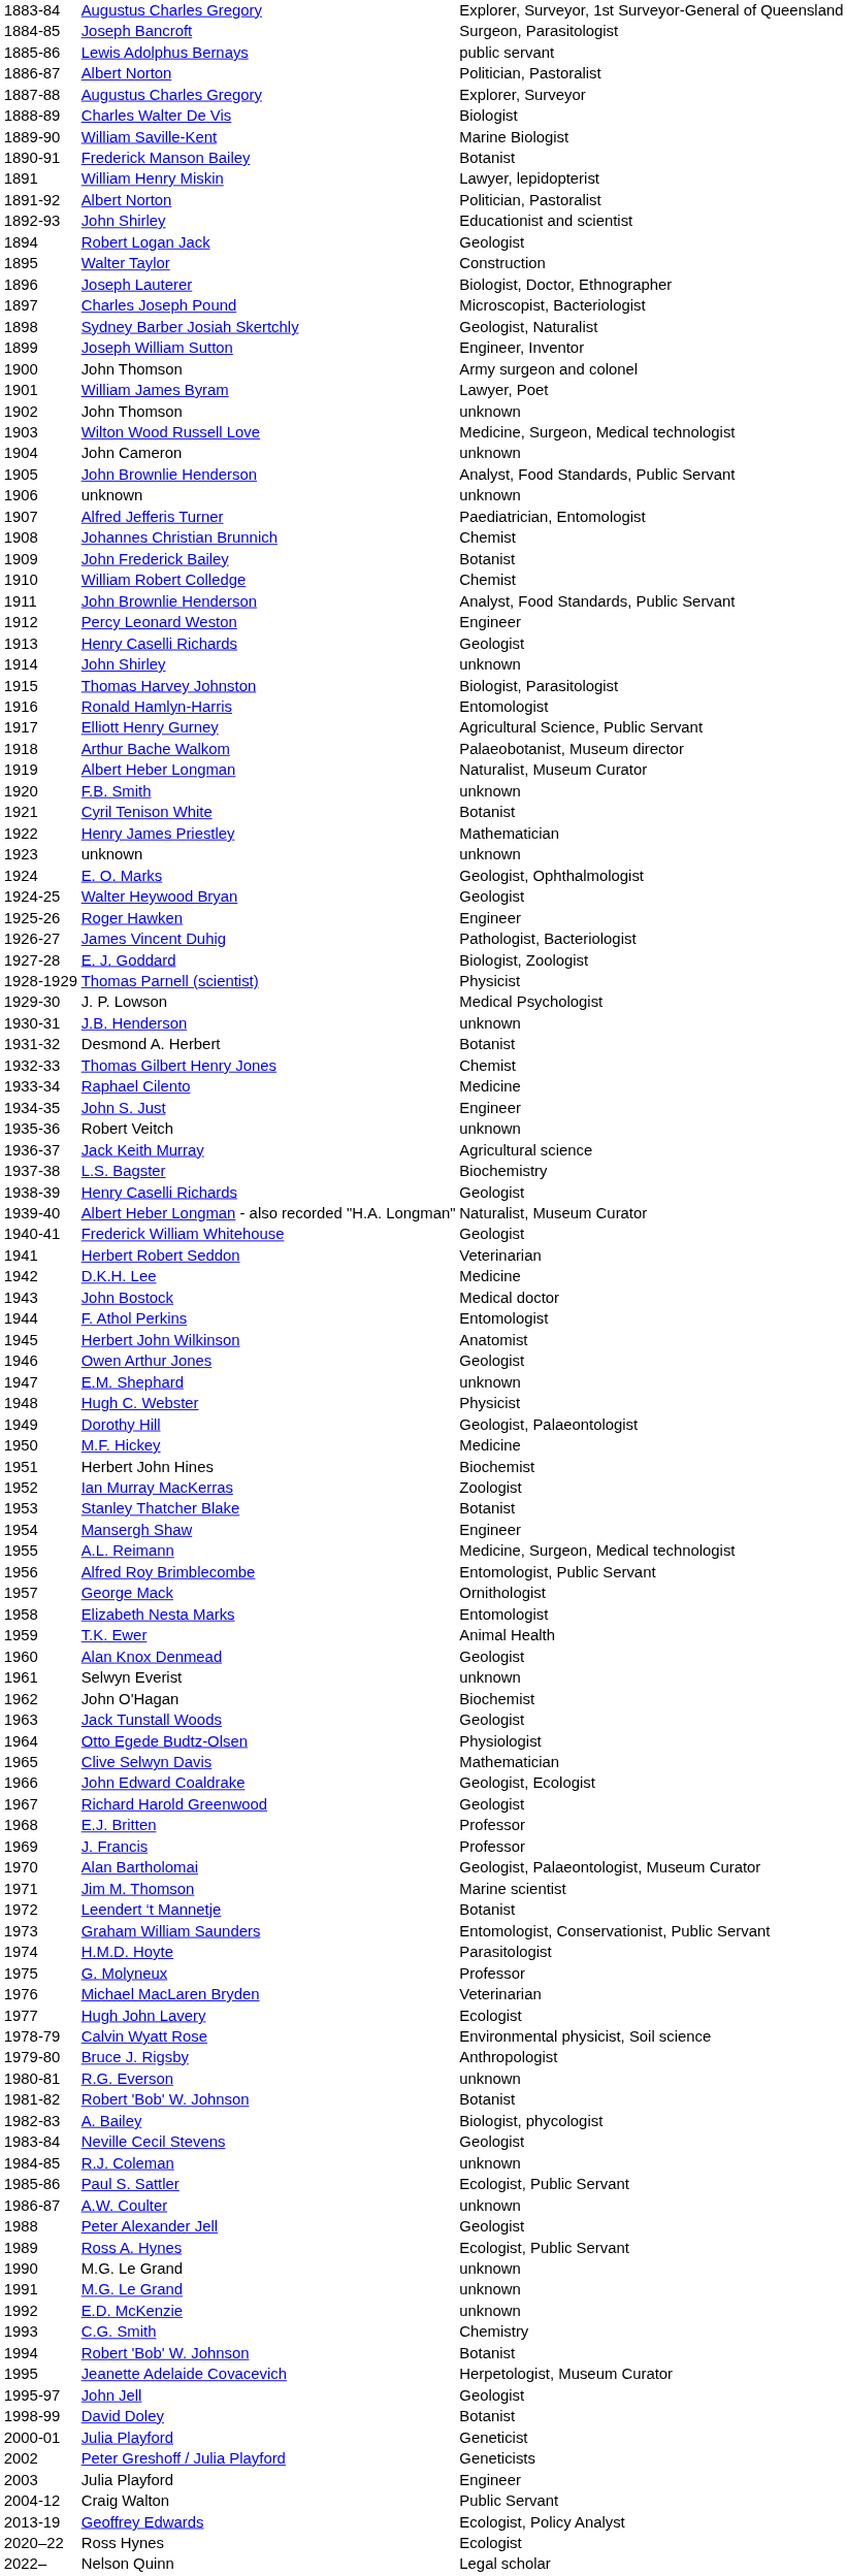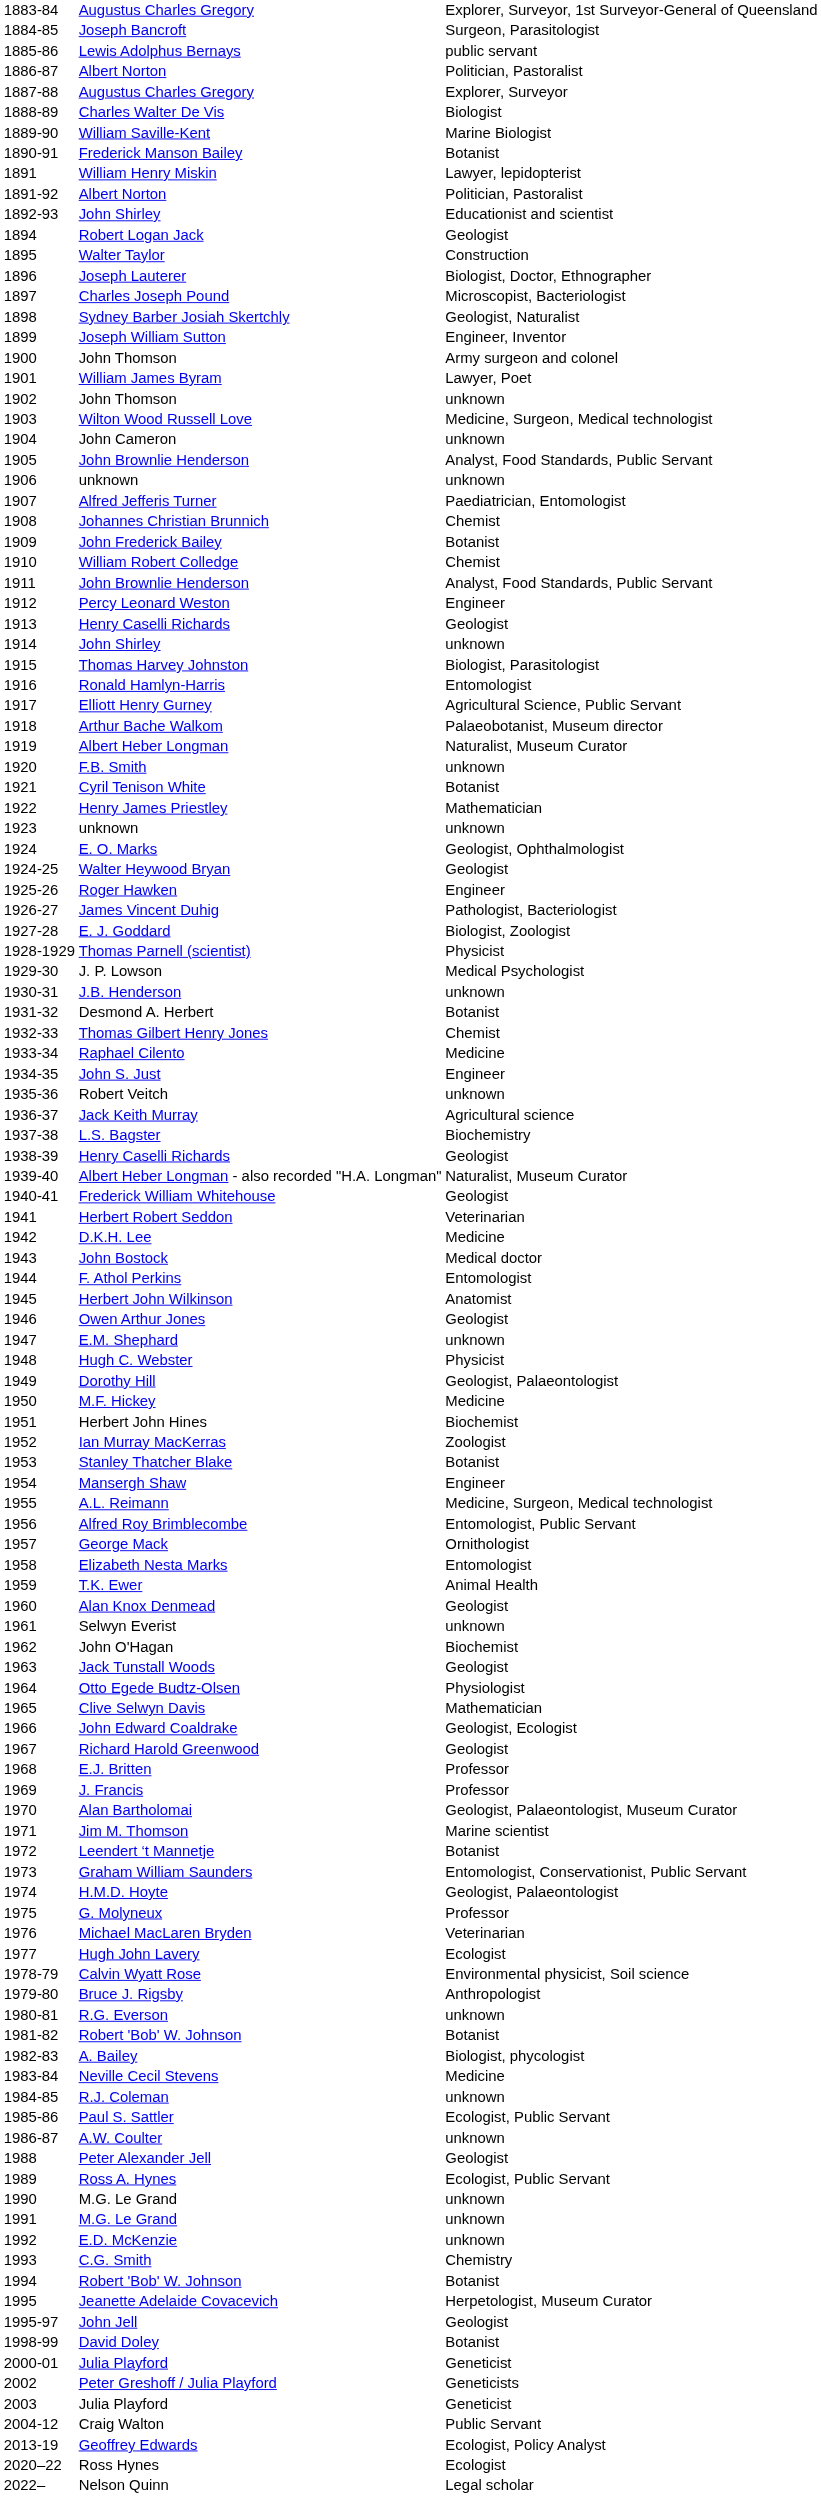 <table>
 <tr>
 <td>1883-84</td>
 <td><a href='#'>Augustus Charles Gregory</a></td>
 <td>Explorer, Surveyor, 1st Surveyor-General of Queensland</td>
 <td></td>
 </tr>
 <tr>
 <td>1884-85</td>
 <td><a href='#'>Joseph Bancroft</a></td>
 <td>Surgeon, Parasitologist</td>
 <td></td>
 </tr>
 <tr>
 <td>1885-86</td>
 <td><a href='#'>Lewis Adolphus Bernays</a></td>
 <td>public servant</td>
 <td></td>
 </tr>
 <tr>
 <td>1886-87</td>
 <td><a href='#'>Albert Norton</a></td>
 <td>Politician, Pastoralist</td>
 <td></td>
 </tr>
 <tr>
 <td>1887-88</td>
 <td><a href='#'>Augustus Charles Gregory</a></td>
 <td>Explorer, Surveyor</td>
 <td></td>
 </tr>
 <tr>
 <td>1888-89</td>
 <td><a href='#'>Charles Walter De Vis</a></td>
 <td>Biologist</td>
 <td></td>
 </tr>
 <tr>
 <td>1889-90</td>
 <td><a href='#'>William Saville-Kent</a></td>
 <td>Marine Biologist</td>
 <td></td>
 </tr>
 <tr>
 <td>1890-91</td>
 <td><a href='#'>Frederick Manson Bailey</a></td>
 <td>Botanist</td>
 <td></td>
 </tr>
 <tr>
 <td>1891</td>
 <td><a href='#'>William Henry Miskin</a></td>
 <td>Lawyer, lepidopterist</td>
 <td></td>
 </tr>
 <tr>
 <td>1891-92</td>
 <td><a href='#'>Albert Norton</a></td>
 <td>Politician, Pastoralist</td>
 <td></td>
 </tr>
 <tr>
 <td>1892-93</td>
 <td><a href='#'>John Shirley</a></td>
 <td>Educationist and scientist</td>
 <td></td>
 </tr>
 <tr>
 <td>1894</td>
 <td><a href='#'>Robert Logan Jack</a></td>
 <td>Geologist</td>
 <td></td>
 </tr>
 <tr>
 <td>1895</td>
 <td><a href='#'>Walter Taylor</a></td>
 <td>Construction</td>
 <td></td>
 </tr>
 <tr>
 <td>1896</td>
 <td><a href='#'>Joseph Lauterer</a></td>
 <td>Biologist, Doctor, Ethnographer</td>
 <td></td>
 </tr>
 <tr>
 <td>1897</td>
 <td><a href='#'>Charles Joseph Pound</a></td>
 <td>Microscopist, Bacteriologist</td>
 </tr>
 <tr>
 <td>1898</td>
 <td><a href='#'>Sydney Barber Josiah Skertchly</a></td>
 <td>Geologist, Naturalist</td>
 </tr>
 <tr>
 <td>1899</td>
 <td><a href='#'>Joseph William Sutton</a></td>
 <td>Engineer, Inventor</td>
 <td></td>
 </tr>
 <tr>
 <td>1900</td>
 <td>John Thomson</td>
 <td>Army surgeon and colonel</td>
 <td></td>
 </tr>
 <tr>
 <td>1901</td>
 <td><a href='#'>William James Byram</a></td>
 <td>Lawyer, Poet</td>
 <td></td>
 </tr>
 <tr>
 <td>1902</td>
 <td>John Thomson</td>
 <td>unknown</td>
 <td></td>
 </tr>
 <tr>
 <td>1903</td>
 <td><a href='#'>Wilton Wood Russell Love</a></td>
 <td>Medicine, Surgeon, Medical technologist</td>
 <td></td>
 </tr>
 <tr>
 <td>1904</td>
 <td>John Cameron</td>
 <td>unknown</td>
 <td></td>
 </tr>
 <tr>
 <td>1905</td>
 <td><a href='#'>John Brownlie Henderson</a></td>
 <td>Analyst, Food Standards, Public Servant</td>
 <td></td>
 </tr>
 <tr>
 <td>1906</td>
 <td>unknown</td>
 <td>unknown</td>
 <td></td>
 </tr>
 <tr>
 <td>1907</td>
 <td><a href='#'>Alfred Jefferis Turner</a></td>
 <td>Paediatrician, Entomologist</td>
 <td></td>
 </tr>
 <tr>
 <td>1908</td>
 <td><a href='#'>Johannes Christian Brunnich</a></td>
 <td>Chemist</td>
 <td></td>
 </tr>
 <tr>
 <td>1909</td>
 <td><a href='#'>John Frederick Bailey</a></td>
 <td>Botanist</td>
 <td></td>
 </tr>
 <tr>
 <td>1910</td>
 <td><a href='#'>William Robert Colledge</a></td>
 <td>Chemist</td>
 <td></td>
 </tr>
 <tr>
 <td>1911</td>
 <td><a href='#'>John Brownlie Henderson</a></td>
 <td>Analyst, Food Standards, Public Servant</td>
 <td></td>
 </tr>
 <tr>
 <td>1912</td>
 <td><a href='#'>Percy Leonard Weston</a></td>
 <td>Engineer</td>
 <td></td>
 </tr>
 <tr>
 <td>1913</td>
 <td><a href='#'>Henry Caselli Richards</a></td>
 <td>Geologist</td>
 <td></td>
 </tr>
 <tr>
 <td>1914</td>
 <td><a href='#'>John Shirley</a></td>
 <td>unknown</td>
 <td></td>
 </tr>
 <tr>
 <td>1915</td>
 <td><a href='#'>Thomas Harvey Johnston</a></td>
 <td>Biologist, Parasitologist</td>
 <td></td>
 </tr>
 <tr>
 <td>1916</td>
 <td><a href='#'>Ronald Hamlyn-Harris</a></td>
 <td>Entomologist</td>
 <td></td>
 </tr>
 <tr>
 <td>1917</td>
 <td><a href='#'>Elliott Henry Gurney</a></td>
 <td>Agricultural Science, Public Servant</td>
 <td></td>
 </tr>
 <tr>
 <td>1918</td>
 <td><a href='#'>Arthur Bache Walkom</a></td>
 <td>Palaeobotanist, Museum director</td>
 <td></td>
 </tr>
 <tr>
 <td>1919</td>
 <td><a href='#'>Albert Heber Longman</a></td>
 <td>Naturalist, Museum Curator</td>
 </tr>
 <tr>
 <td>1920</td>
 <td><a href='#'>F.B. Smith</a></td>
 <td>unknown</td>
 <td></td>
 </tr>
 <tr>
 <td>1921</td>
 <td><a href='#'>Cyril Tenison White</a></td>
 <td>Botanist</td>
 </tr>
 <tr>
 <td>1922</td>
 <td><a href='#'>Henry James Priestley</a></td>
 <td>Mathematician</td>
 <td></td>
 </tr>
 <tr>
 <td>1923</td>
 <td>unknown</td>
 <td>unknown</td>
 <td></td>
 </tr>
 <tr>
 <td>1924</td>
 <td><a href='#'>E. O. Marks</a></td>
 <td>Geologist, Ophthalmologist</td>
 </tr>
 <tr>
 <td>1924-25</td>
 <td><a href='#'>Walter Heywood Bryan</a></td>
 <td>Geologist</td>
 <td></td>
 </tr>
 <tr>
 <td>1925-26</td>
 <td><a href='#'>Roger Hawken</a></td>
 <td>Engineer</td>
 <td></td>
 </tr>
 <tr>
 <td>1926-27</td>
 <td><a href='#'>James Vincent Duhig</a></td>
 <td>Pathologist, Bacteriologist</td>
 </tr>
 <tr>
 <td>1927-28</td>
 <td><a href='#'>E. J. Goddard</a></td>
 <td>Biologist, Zoologist</td>
 </tr>
 <tr>
 <td>1928-1929</td>
 <td><a href='#'>Thomas Parnell (scientist)</a></td>
 <td>Physicist</td>
 </tr>
 <tr>
 <td>1929-30</td>
 <td>J. P. Lowson</td>
 <td>Medical Psychologist</td>
 </tr>
 <tr>
 <td>1930-31</td>
 <td><a href='#'>J.B. Henderson</a></td>
 <td>unknown</td>
 </tr>
 <tr>
 <td>1931-32</td>
 <td>Desmond A. Herbert</td>
 <td>Botanist</td>
 </tr>
 <tr>
 <td>1932-33</td>
 <td><a href='#'>Thomas Gilbert Henry Jones</a></td>
 <td>Chemist</td>
 </tr>
 <tr>
 <td>1933-34</td>
 <td><a href='#'>Raphael Cilento</a></td>
 <td>Medicine</td>
 </tr>
 <tr>
 <td>1934-35</td>
 <td><a href='#'>John S. Just</a></td>
 <td>Engineer</td>
 </tr>
 <tr>
 <td>1935-36</td>
 <td>Robert Veitch</td>
 <td>unknown</td>
 </tr>
 <tr>
 <td>1936-37</td>
 <td><a href='#'>Jack Keith Murray</a></td>
 <td>Agricultural science</td>
 </tr>
 <tr>
 <td>1937-38</td>
 <td><a href='#'>L.S. Bagster</a></td>
 <td>Biochemistry</td>
 </tr>
 <tr>
 <td>1938-39</td>
 <td><a href='#'>Henry Caselli Richards</a></td>
 <td>Geologist</td>
 </tr>
 <tr>
 <td>1939-40</td>
 <td><a href='#'>Albert Heber Longman</a> - also recorded "H.A. Longman"</td>
 <td>Naturalist, Museum Curator</td>
 </tr>
 <tr>
 <td>1940-41</td>
 <td><a href='#'>Frederick William Whitehouse</a></td>
 <td>Geologist</td>
 </tr>
 <tr>
 <td>1941</td>
 <td><a href='#'>Herbert Robert Seddon</a></td>
 <td>Veterinarian</td>
 </tr>
 <tr>
 <td>1942</td>
 <td><a href='#'>D.K.H. Lee</a></td>
 <td>Medicine</td>
 </tr>
 <tr>
 <td>1943</td>
 <td><a href='#'>John Bostock</a></td>
 <td>Medical doctor</td>
 </tr>
 <tr>
 <td>1944</td>
 <td><a href='#'>F. Athol Perkins</a></td>
 <td>Entomologist</td>
 </tr>
 <tr>
 <td>1945</td>
 <td><a href='#'>Herbert John Wilkinson</a></td>
 <td>Anatomist</td>
 </tr>
 <tr>
 <td>1946</td>
 <td><a href='#'>Owen Arthur Jones</a></td>
 <td>Geologist</td>
 </tr>
 <tr>
 <td>1947</td>
 <td><a href='#'>E.M. Shephard</a></td>
 <td>unknown</td>
 </tr>
 <tr>
 <td>1948</td>
 <td><a href='#'>Hugh C. Webster</a></td>
 <td>Physicist</td>
 </tr>
 <tr>
 <td>1949</td>
 <td><a href='#'>Dorothy Hill</a></td>
 <td>Geologist, Palaeontologist</td>
 </tr>
 <tr>
 <td>1950</td>
 <td><a href='#'>M.F. Hickey</a></td>
 <td>Medicine</td>
 </tr>
 <tr>
 <td>1951</td>
 <td>Herbert John Hines</td>
 <td>Biochemist</td>
 </tr>
 <tr>
 <td>1952</td>
 <td><a href='#'>Ian Murray MacKerras</a></td>
 <td>Zoologist</td>
 </tr>
 <tr>
 <td>1953</td>
 <td><a href='#'>Stanley Thatcher Blake</a></td>
 <td>Botanist</td>
 </tr>
 <tr>
 <td>1954</td>
 <td><a href='#'>Mansergh Shaw</a></td>
 <td>Engineer</td>
 </tr>
 <tr>
 <td>1955</td>
 <td><a href='#'>A.L. Reimann</a></td>
 <td>Medicine, Surgeon, Medical technologist</td>
 </tr>
 <tr>
 <td>1956</td>
 <td><a href='#'>Alfred Roy Brimblecombe</a></td>
 <td>Entomologist, Public Servant</td>
 </tr>
 <tr>
 <td>1957</td>
 <td><a href='#'>George Mack</a></td>
 <td>Ornithologist</td>
 </tr>
 <tr>
 <td>1958</td>
 <td><a href='#'>Elizabeth Nesta Marks</a></td>
 <td>Entomologist</td>
 </tr>
 <tr>
 <td>1959</td>
 <td><a href='#'>T.K. Ewer</a></td>
 <td>Animal Health</td>
 </tr>
 <tr>
 <td>1960</td>
 <td><a href='#'>Alan Knox Denmead</a></td>
 <td>Geologist</td>
 </tr>
 <tr>
 <td>1961</td>
 <td>Selwyn Everist</td>
 <td>unknown</td>
 </tr>
 <tr>
 <td>1962</td>
 <td>John O'Hagan</td>
 <td>Biochemist</td>
 </tr>
 <tr>
 <td>1963</td>
 <td><a href='#'>Jack Tunstall Woods</a></td>
 <td>Geologist</td>
 </tr>
 <tr>
 <td>1964</td>
 <td><a href='#'>Otto Egede Budtz-Olsen</a></td>
 <td>Physiologist</td>
 </tr>
 <tr>
 <td>1965</td>
 <td><a href='#'>Clive Selwyn Davis</a></td>
 <td>Mathematician</td>
 </tr>
 <tr>
 <td>1966</td>
 <td><a href='#'>John Edward Coaldrake</a></td>
 <td>Geologist, Ecologist</td>
 </tr>
 <tr>
 <td>1967</td>
 <td><a href='#'>Richard Harold Greenwood</a></td>
 <td>Geologist</td>
 </tr>
 <tr>
 <td>1968</td>
 <td><a href='#'>E.J. Britten</a></td>
 <td>Professor</td>
 </tr>
 <tr>
 <td>1969</td>
 <td><a href='#'>J. Francis</a></td>
 <td>Professor</td>
 </tr>
 <tr>
 <td>1970</td>
 <td><a href='#'>Alan Bartholomai</a></td>
 <td>Geologist, Palaeontologist, Museum Curator</td>
 </tr>
 <tr>
 <td>1971</td>
 <td><a href='#'>Jim M. Thomson</a></td>
 <td>Marine scientist</td>
 </tr>
 <tr>
 <td>1972</td>
 <td><a href='#'>Leendert ‘t Mannetje</a></td>
 <td>Botanist</td>
 </tr>
 <tr>
 <td>1973</td>
 <td><a href='#'>Graham William Saunders</a></td>
 <td>Entomologist, Conservationist, Public Servant</td>
 </tr>
 <tr>
 <td>1974</td>
 <td><a href='#'>H.M.D. Hoyte</a></td>
-<td>Parasitologist</td>
+<td>Geologist, Palaeontologist</td>
 </tr>
 <tr>
 <td>1975</td>
 <td><a href='#'>G. Molyneux</a></td>
 <td>Professor</td>
 </tr>
 <tr>
 <td>1976</td>
 <td><a href='#'>Michael MacLaren Bryden</a></td>
 <td>Veterinarian</td>
 </tr>
 <tr>
 <td>1977</td>
 <td><a href='#'>Hugh John Lavery</a></td>
 <td>Ecologist</td>
 </tr>
 <tr>
 <td>1978-79</td>
 <td><a href='#'>Calvin Wyatt Rose</a></td>
 <td>Environmental physicist, Soil science</td>
 </tr>
 <tr>
 <td>1979-80</td>
 <td><a href='#'>Bruce J. Rigsby</a></td>
 <td>Anthropologist</td>
 </tr>
 <tr>
 <td>1980-81</td>
 <td><a href='#'>R.G. Everson</a></td>
 <td>unknown</td>
 </tr>
 <tr>
 <td>1981-82</td>
 <td><a href='#'>Robert 'Bob' W. Johnson</a></td>
 <td>Botanist</td>
 </tr>
 <tr>
 <td>1982-83</td>
 <td><a href='#'>A. Bailey</a></td>
 <td>Biologist, phycologist</td>
 </tr>
 <tr>
 <td>1983-84</td>
 <td><a href='#'>Neville Cecil Stevens</a></td>
-<td>Geologist</td>
+<td>Medicine</td>
 </tr>
 <tr>
 <td>1984-85</td>
 <td><a href='#'>R.J. Coleman</a></td>
 <td>unknown</td>
 </tr>
 <tr>
 <td>1985-86</td>
 <td><a href='#'>Paul S. Sattler</a></td>
 <td>Ecologist, Public Servant</td>
 </tr>
 <tr>
 <td>1986-87</td>
 <td><a href='#'>A.W. Coulter</a></td>
 <td>unknown</td>
 </tr>
 <tr>
 <td>1988</td>
 <td><a href='#'>Peter Alexander Jell</a></td>
 <td>Geologist</td>
 </tr>
 <tr>
 <td>1989</td>
 <td><a href='#'>Ross A. Hynes</a></td>
 <td>Ecologist, Public Servant</td>
 </tr>
 <tr>
 <td>1990</td>
 <td>M.G. Le Grand</td>
 <td>unknown</td>
 </tr>
 <tr>
 <td>1991</td>
 <td><a href='#'>M.G. Le Grand</a></td>
 <td>unknown</td>
 </tr>
 <tr>
 <td>1992</td>
 <td><a href='#'>E.D. McKenzie</a></td>
 <td>unknown</td>
 </tr>
 <tr>
 <td>1993</td>
 <td><a href='#'>C.G. Smith</a></td>
 <td>Chemistry</td>
 </tr>
 <tr>
 <td>1994</td>
 <td><a href='#'>Robert 'Bob' W. Johnson</a></td>
 <td>Botanist</td>
 </tr>
 <tr>
 <td>1995</td>
 <td><a href='#'>Jeanette Adelaide Covacevich</a></td>
 <td>Herpetologist, Museum Curator</td>
 </tr>
 <tr>
 <td>1995-97</td>
 <td><a href='#'>John Jell</a></td>
 <td>Geologist</td>
 </tr>
 <tr>
 <td>1998-99</td>
 <td><a href='#'>David Doley</a></td>
 <td>Botanist</td>
 </tr>
 <tr>
 <td>2000-01</td>
 <td><a href='#'>Julia Playford</a></td>
 <td>Geneticist</td>
 </tr>
 <tr>
 <td>2002</td>
 <td><a href='#'>Peter Greshoff / Julia Playford</a></td>
 <td>Geneticists</td>
 </tr>
 <tr>
 <td>2003</td>
 <td>Julia Playford</td>
-<td>Engineer</td>
+<td>Geneticist</td>
 </tr>
 <tr>
 <td>2004-12</td>
 <td>Craig Walton</td>
 <td>Public Servant</td>
 </tr>
 <tr>
 <td>2013-19</td>
 <td><a href='#'>Geoffrey Edwards</a></td>
 <td>Ecologist, Policy Analyst</td>
 </tr>
 <tr>
 <td>2020–22</td>
 <td>Ross Hynes</td>
 <td>Ecologist</td>
 </tr>
 <tr>
 <td>2022–</td>
 <td>Nelson Quinn</td>
 <td>Legal scholar</td>
 </tr>
 </table>
